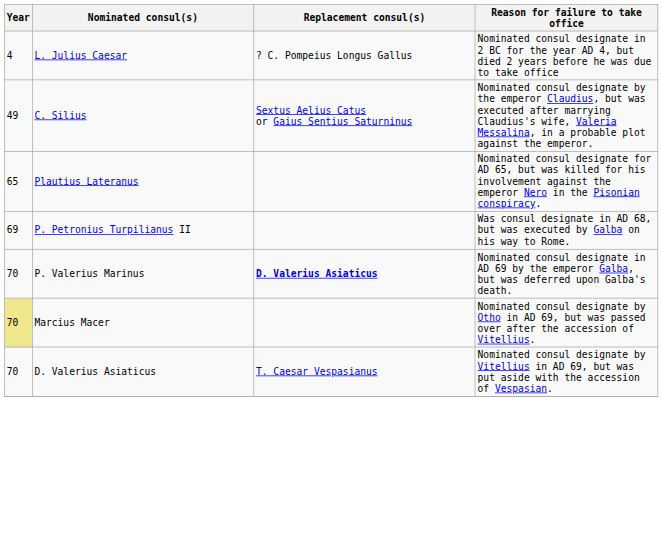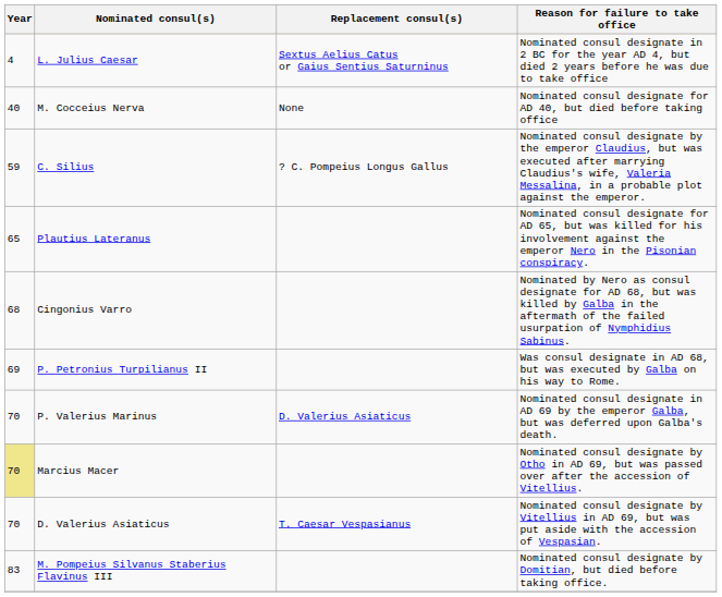 <table class="wikitable"  width="100%">
 <tr bgcolor="#FFDEAD">
 <th width="4%">Year</th>
 <th width="34%">Nominated consul(s)</th>
 <th width="34%">Replacement consul(s)</th>
 <th width="28%">Reason for failure to take office</th>
 </tr>
 <tr>
 <td>4</td>
 <td><a href='#'>L. Julius Caesar</a></td>
-<td>? C. Pompeius Longus Gallus</td>
+<td><a href='#'>Sextus Aelius Catus</a><br>or <a href='#'>Gaius Sentius Saturninus</a></td>
 <td>Nominated consul designate in 2 BC for the year AD 4, but died 2 years before he was due to take office</td>
 </tr>
 <tr>
-<td>49</td>
+<td>40</td>
+<td>M. Cocceius Nerva</td>
+<td>None</td>
+<td>Nominated consul designate for AD 40, but died before taking office</td>
+</tr>
+<tr>
+<td>59</td>
 <td><a href='#'>C. Silius</a></td>
-<td><a href='#'>Sextus Aelius Catus</a><br>or <a href='#'>Gaius Sentius Saturninus</a></td>
+<td>? C. Pompeius Longus Gallus</td>
 <td>Nominated consul designate by the emperor <a href='#'>Claudius</a>, but was executed after marrying Claudius's wife, <a href='#'>Valeria Messalina</a>, in a probable plot against the emperor.</td>
 </tr>
 <tr>
 <td>65</td>
 <td><a href='#'>Plautius Lateranus</a></td>
 <td></td>
 <td>Nominated consul designate for AD 65, but was killed for his involvement against the emperor <a href='#'>Nero</a> in the <a href='#'>Pisonian conspiracy</a>.</td>
+</tr>
+<tr>
+<td>68</td>
+<td>Cingonius Varro</td>
+<td></td>
+<td>Nominated by Nero as consul designate for AD 68, but was killed by <a href='#'>Galba</a> in the aftermath of the failed usurpation of <a href='#'>Nymphidius Sabinus</a>.</td>
 </tr>
 <tr>
 <td>69</td>
 <td><a href='#'>P. Petronius Turpilianus</a> II</td>
 <td></td>
 <td>Was consul designate in AD 68, but was executed by <a href='#'>Galba</a> on his way to Rome.</td>
 </tr>
 <tr>
 <td>70</td>
 <td>P. Valerius Marinus</td>
-<td><strong><a href='#'>D. Valerius Asiaticus</a></strong></td>
+<td><a href='#'>D. Valerius Asiaticus</a></td>
 <td>Nominated consul designate in AD 69 by the emperor <a href='#'>Galba</a>, but was deferred upon Galba's death.</td>
 </tr>
 <tr>
 <td style="background: khaki;">70</td>
 <td>Marcius Macer</td>
 <td></td>
 <td>Nominated consul designate by <a href='#'>Otho</a> in AD 69, but was passed over after the accession of <a href='#'>Vitellius</a>.</td>
 </tr>
 <tr>
 <td>70</td>
 <td>D. Valerius Asiaticus</td>
 <td><a href='#'>T. Caesar Vespasianus</a></td>
 <td>Nominated consul designate by <a href='#'>Vitellius</a> in AD 69, but was put aside with the accession of <a href='#'>Vespasian</a>.</td>
 </tr>
 <tr>
+<td>83</td>
+<td><a href='#'>M. Pompeius Silvanus Staberius Flavinus</a> III</td>
+<td></td>
+<td>Nominated consul designate by <a href='#'>Domitian</a>, but died before taking office.</td>
+</tr>
+<tr>
 </tr>
 </table>
